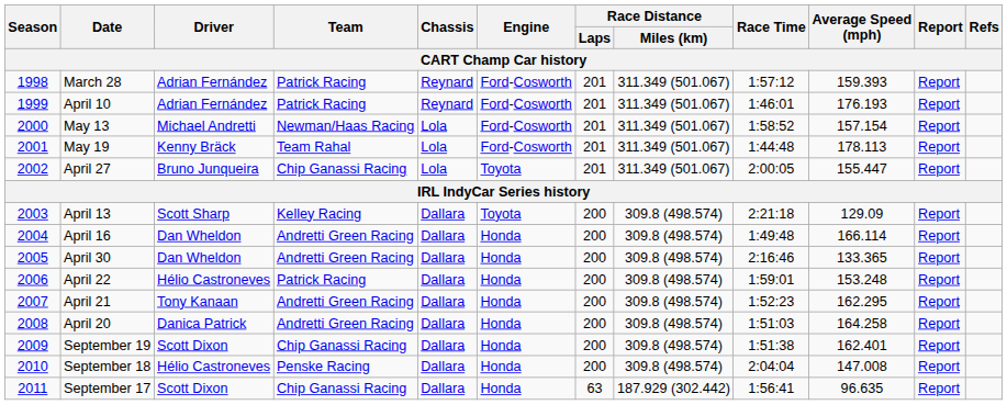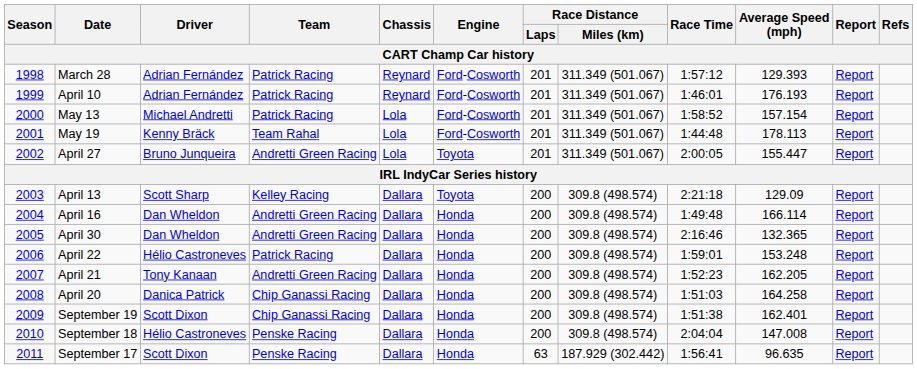 <table class="wikitable" style="font-size: 95%;">
 <tr>
 <th rowspan="2">Season</th>
 <th rowspan="2">Date</th>
 <th rowspan="2">Driver</th>
 <th rowspan="2">Team</th>
 <th rowspan="2">Chassis</th>
 <th rowspan="2">Engine</th>
 <th colspan="2">Race Distance</th>
 <th rowspan="2">Race Time</th>
 <th rowspan="2">Average Speed<br>(mph)</th>
 <th rowspan="2">Report</th>
 <th rowspan="2">Refs</th>
 </tr>
 <tr>
 <th>Laps</th>
 <th>Miles (km)</th>
 </tr>
 <tr>
 <th colspan=12>CART Champ Car history</th>
 </tr>
 <tr>
 <td align=center><a href='#'>1998</a></td>
 <td>March 28</td>
 <td> <a href='#'>Adrian Fernández</a></td>
 <td><a href='#'>Patrick Racing</a></td>
 <td><a href='#'>Reynard</a></td>
 <td><a href='#'>Ford</a>-<a href='#'>Cosworth</a></td>
 <td align="center">201</td>
 <td align="center">311.349 (501.067)</td>
 <td align="center">1:57:12</td>
-<td align="center">159.393</td>
+<td align="center">129.393</td>
 <td><a href='#'>Report</a></td>
 <td align="center"></td>
 </tr>
 <tr>
 <td align=center><a href='#'>1999</a></td>
 <td>April 10</td>
 <td> <a href='#'>Adrian Fernández</a></td>
 <td><a href='#'>Patrick Racing</a></td>
 <td><a href='#'>Reynard</a></td>
 <td><a href='#'>Ford</a>-<a href='#'>Cosworth</a></td>
 <td align="center">201</td>
 <td align="center">311.349 (501.067)</td>
 <td align="center">1:46:01</td>
 <td align="center">176.193</td>
 <td><a href='#'>Report</a></td>
 <td align="center"></td>
 </tr>
 <tr>
 <td align=center><a href='#'>2000</a></td>
 <td>May 13</td>
 <td> <a href='#'>Michael Andretti</a></td>
-<td><a href='#'>Newman/Haas Racing</a></td>
+<td><a href='#'>Patrick Racing</a></td>
 <td><a href='#'>Lola</a></td>
 <td><a href='#'>Ford</a>-<a href='#'>Cosworth</a></td>
 <td align="center">201</td>
 <td align="center">311.349 (501.067)</td>
 <td align="center">1:58:52</td>
 <td align="center">157.154</td>
 <td><a href='#'>Report</a></td>
 <td align="center"></td>
 </tr>
 <tr>
 <td align=center><a href='#'>2001</a></td>
 <td>May 19</td>
 <td> <a href='#'>Kenny Bräck</a></td>
 <td><a href='#'>Team Rahal</a></td>
 <td><a href='#'>Lola</a></td>
 <td><a href='#'>Ford</a>-<a href='#'>Cosworth</a></td>
 <td align="center">201</td>
 <td align="center">311.349 (501.067)</td>
 <td align="center">1:44:48</td>
 <td align="center">178.113</td>
 <td><a href='#'>Report</a></td>
 <td align="center"></td>
 </tr>
 <tr>
 <td align=center><a href='#'>2002</a></td>
 <td>April 27</td>
 <td> <a href='#'>Bruno Junqueira</a></td>
-<td><a href='#'>Chip Ganassi Racing</a></td>
+<td><a href='#'>Andretti Green Racing</a></td>
 <td><a href='#'>Lola</a></td>
 <td><a href='#'>Toyota</a></td>
 <td align="center">201</td>
 <td align="center">311.349 (501.067)</td>
 <td align="center">2:00:05</td>
 <td align="center">155.447</td>
 <td><a href='#'>Report</a></td>
 <td align="center"></td>
 </tr>
 <tr>
 <th colspan=12>IRL IndyCar Series history</th>
 </tr>
 <tr>
 <td align=center><a href='#'>2003</a></td>
 <td>April 13</td>
 <td> <a href='#'>Scott Sharp</a></td>
 <td><a href='#'>Kelley Racing</a></td>
 <td><a href='#'>Dallara</a></td>
 <td><a href='#'>Toyota</a></td>
 <td align="center">200</td>
 <td align="center">309.8 (498.574)</td>
 <td align="center">2:21:18</td>
 <td align="center">129.09</td>
 <td><a href='#'>Report</a></td>
 <td align="center"></td>
 </tr>
 <tr>
 <td align=center><a href='#'>2004</a></td>
 <td>April 16</td>
 <td> <a href='#'>Dan Wheldon</a></td>
 <td><a href='#'>Andretti Green Racing</a></td>
 <td><a href='#'>Dallara</a></td>
 <td><a href='#'>Honda</a></td>
 <td align="center">200</td>
 <td align="center">309.8 (498.574)</td>
 <td align="center">1:49:48</td>
 <td align="center">166.114</td>
 <td><a href='#'>Report</a></td>
 <td align="center"></td>
 </tr>
 <tr>
 <td align=center><a href='#'>2005</a></td>
 <td>April 30</td>
 <td> <a href='#'>Dan Wheldon</a></td>
 <td><a href='#'>Andretti Green Racing</a></td>
 <td><a href='#'>Dallara</a></td>
 <td><a href='#'>Honda</a></td>
 <td align="center">200</td>
 <td align="center">309.8 (498.574)</td>
 <td align="center">2:16:46</td>
-<td align="center">133.365</td>
+<td align="center">132.365</td>
 <td><a href='#'>Report</a></td>
 <td align="center"></td>
 </tr>
 <tr>
 <td align=center><a href='#'>2006</a></td>
 <td>April 22</td>
 <td> <a href='#'>Hélio Castroneves</a></td>
 <td><a href='#'>Patrick Racing</a></td>
 <td><a href='#'>Dallara</a></td>
 <td><a href='#'>Honda</a></td>
 <td align="center">200</td>
 <td align="center">309.8 (498.574)</td>
 <td align="center">1:59:01</td>
 <td align="center">153.248</td>
 <td><a href='#'>Report</a></td>
 <td align="center"></td>
 </tr>
 <tr>
 <td align=center><a href='#'>2007</a></td>
 <td>April 21</td>
 <td> <a href='#'>Tony Kanaan</a></td>
 <td><a href='#'>Andretti Green Racing</a></td>
 <td><a href='#'>Dallara</a></td>
 <td><a href='#'>Honda</a></td>
 <td align="center">200</td>
 <td align="center">309.8 (498.574)</td>
 <td align="center">1:52:23</td>
-<td align="center">162.295</td>
+<td align="center">162.205</td>
 <td><a href='#'>Report</a></td>
 <td align="center"></td>
 </tr>
 <tr>
 <td align=center><a href='#'>2008</a></td>
 <td>April 20</td>
 <td> <a href='#'>Danica Patrick</a></td>
-<td><a href='#'>Andretti Green Racing</a></td>
+<td><a href='#'>Chip Ganassi Racing</a></td>
 <td><a href='#'>Dallara</a></td>
 <td><a href='#'>Honda</a></td>
 <td align="center">200</td>
 <td align="center">309.8 (498.574)</td>
 <td align="center">1:51:03</td>
 <td align="center">164.258</td>
 <td><a href='#'>Report</a></td>
 <td align="center"></td>
 </tr>
 <tr>
 <td align=center><a href='#'>2009</a></td>
 <td>September 19</td>
 <td> <a href='#'>Scott Dixon</a></td>
 <td><a href='#'>Chip Ganassi Racing</a></td>
 <td><a href='#'>Dallara</a></td>
 <td><a href='#'>Honda</a></td>
 <td align="center">200</td>
 <td align="center">309.8 (498.574)</td>
 <td align="center">1:51:38</td>
 <td align="center">162.401</td>
 <td><a href='#'>Report</a></td>
 <td align="center"></td>
 </tr>
 <tr>
 <td align=center><a href='#'>2010</a></td>
 <td>September 18</td>
 <td> <a href='#'>Hélio Castroneves</a></td>
 <td><a href='#'>Penske Racing</a></td>
 <td><a href='#'>Dallara</a></td>
 <td><a href='#'>Honda</a></td>
 <td align="center">200</td>
 <td align="center">309.8 (498.574)</td>
 <td align="center">2:04:04</td>
 <td align="center">147.008</td>
 <td><a href='#'>Report</a></td>
 <td align="center"></td>
 </tr>
 <tr>
 <td align=center><a href='#'>2011</a></td>
 <td>September 17</td>
 <td> <a href='#'>Scott Dixon</a></td>
-<td><a href='#'>Chip Ganassi Racing</a></td>
+<td><a href='#'>Penske Racing</a></td>
 <td><a href='#'>Dallara</a></td>
 <td><a href='#'>Honda</a></td>
 <td align="center">63</td>
 <td align="center">187.929 (302.442)</td>
 <td align="center">1:56:41</td>
 <td align="center">96.635</td>
 <td><a href='#'>Report</a></td>
 <td align="center"></td>
 </tr>
 </table>
